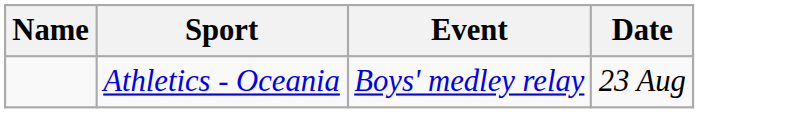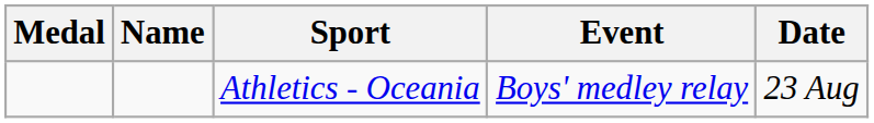 <table class="wikitable sortable" style="font-size:90%">
 <tr>
+<th>Medal</th>
 <th>Name</th>
 <th>Sport</th>
 <th>Event</th>
 <th>Date</th>
 </tr>
 <tr>
 <td><em></em></td>
+<td><em></em></td>
 <td><em><a href='#'>Athletics - Oceania</a></em></td>
 <td><em><a href='#'>Boys' medley relay</a></em></td>
 <td><em>23 Aug</em></td>
 </tr>
 </table>
